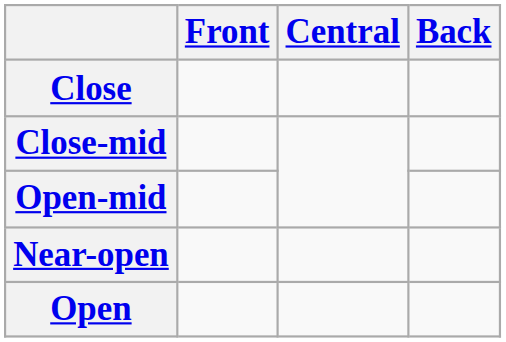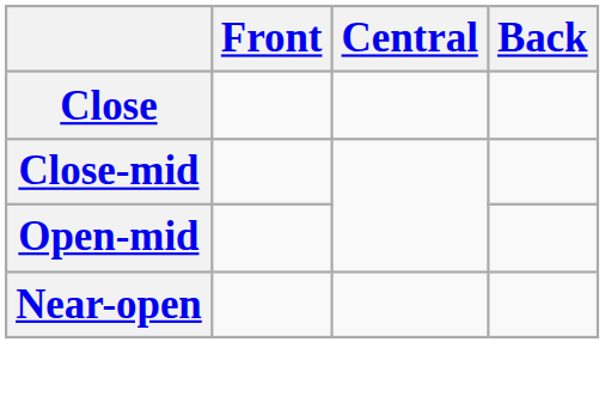 <table class="wikitable">
 <tr>
 <th></th>
 <th><a href='#'>Front</a></th>
 <th><a href='#'>Central</a></th>
 <th><a href='#'>Back</a></th>
 </tr>
 <tr align="center">
 <th><a href='#'>Close</a></th>
 <td></td>
 <td></td>
 <td></td>
 </tr>
 <tr align="center">
 <th><a href='#'>Close-mid</a></th>
 <td></td>
 <td rowspan="2"></td>
 <td></td>
 </tr>
 <tr align="center">
 <th><a href='#'>Open-mid</a></th>
 <td></td>
 <td></td>
 </tr>
 <tr align="center">
 <th><a href='#'>Near-open</a></th>
 <td></td>
 <td></td>
 <td></td>
 </tr>
-<tr align="center">
-<th><a href='#'>Open</a></th>
-<td></td>
-<td></td>
-<td></td>
-</tr>
 </table>
